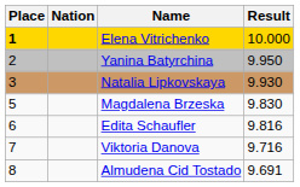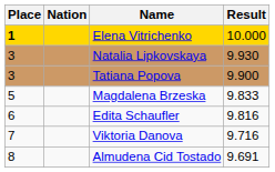 <table class="wikitable">
 <tr>
 <th>Place</th>
 <th>Nation</th>
 <th>Name</th>
 <th>Result</th>
 </tr>
 <tr bgcolor=gold>
 <td><strong>1</strong></td>
 <td></td>
 <td><a href='#'>Elena Vitrichenko</a></td>
 <td>10.000</td>
 </tr>
-<tr bgcolor=silver>
-<td>2</td>
-<td></td>
-<td><a href='#'>Yanina Batyrchina</a></td>
-<td>9.950</td>
-</tr>
 <tr bgcolor=cc9966>
 <td>3</td>
 <td></td>
 <td><a href='#'>Natalia Lipkovskaya</a></td>
 <td>9.930</td>
 </tr>
+<tr bgcolor=cc9966>
+<td>3</td>
+<td></td>
+<td><a href='#'>Tatiana Popova</a></td>
+<td>9.900</td>
+</tr>
 <tr>
 <td>5</td>
 <td></td>
 <td><a href='#'>Magdalena Brzeska</a></td>
-<td>9.830</td>
+<td>9.833</td>
 </tr>
 <tr>
 <td>6</td>
 <td></td>
 <td><a href='#'>Edita Schaufler</a></td>
 <td>9.816</td>
 </tr>
 <tr>
 <td>7</td>
 <td></td>
 <td><a href='#'>Viktoria Danova</a></td>
 <td>9.716</td>
 </tr>
 <tr>
 <td>8</td>
 <td></td>
 <td><a href='#'>Almudena Cid Tostado</a></td>
 <td>9.691</td>
 </tr>
 </table>
